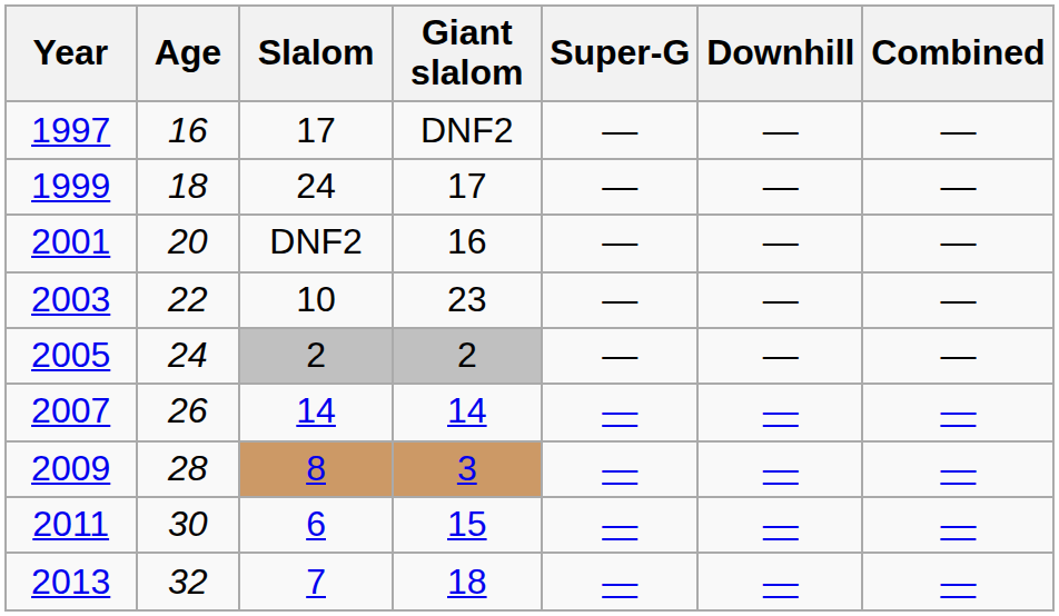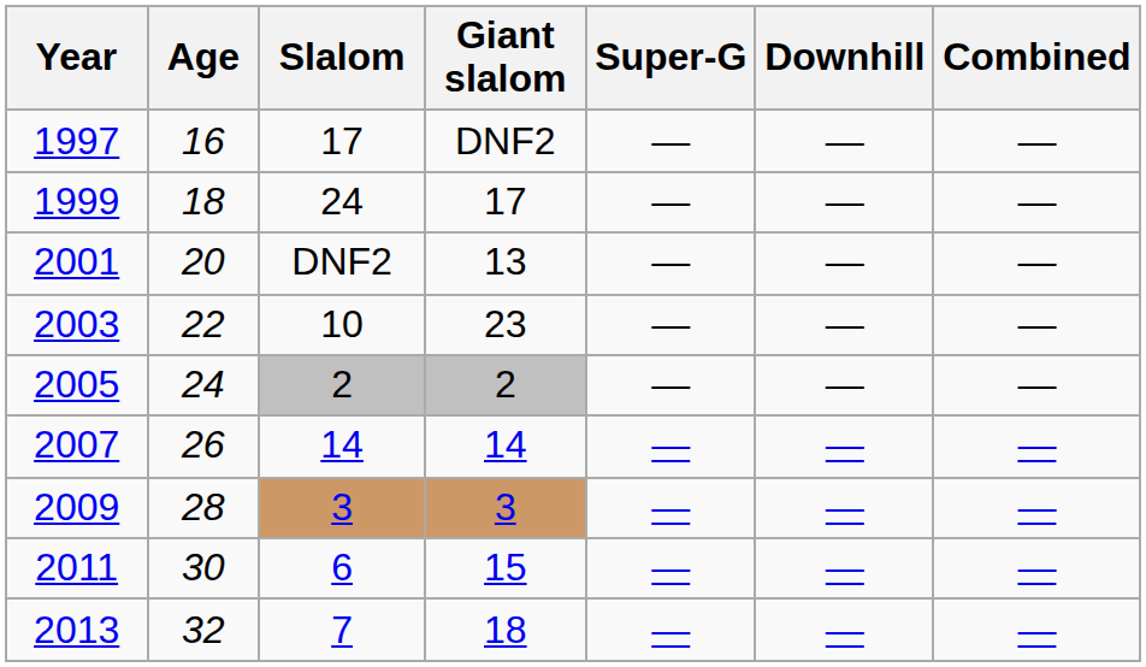 <table class=wikitable style="text-align:center">
 <tr>
 <th>  Year  </th>
 <th> Age </th>
 <th> Slalom </th>
 <th> Giant <br> slalom </th>
 <th>Super-G</th>
 <th>Downhill</th>
 <th>Combined</th>
 </tr>
 <tr>
 <td><a href='#'>1997</a></td>
 <td><em>16</em></td>
 <td>17</td>
 <td>DNF2</td>
 <td>—</td>
 <td>—</td>
 <td>—</td>
 </tr>
 <tr>
 <td><a href='#'>1999</a></td>
 <td><em>18</em></td>
 <td>24</td>
 <td>17</td>
 <td>—</td>
 <td>—</td>
 <td>—</td>
 </tr>
 <tr>
 <td><a href='#'>2001</a></td>
 <td><em>20</em></td>
 <td>DNF2</td>
-<td>16</td>
+<td>13</td>
 <td>—</td>
 <td>—</td>
 <td>—</td>
 </tr>
 <tr>
 <td><a href='#'>2003</a></td>
 <td><em>22</em></td>
 <td>10</td>
 <td>23</td>
 <td>—</td>
 <td>—</td>
 <td>—</td>
 </tr>
 <tr>
 <td><a href='#'>2005</a></td>
 <td><em>24</em></td>
 <td style="background:silver;">2</td>
 <td style="background:silver;">2</td>
 <td>—</td>
 <td>—</td>
 <td>—</td>
 </tr>
 <tr>
 <td><a href='#'>2007</a></td>
 <td><em>26</em></td>
 <td><a href='#'>14</a></td>
 <td><a href='#'>14</a></td>
 <td><a href='#'>—</a></td>
 <td><a href='#'>—</a></td>
 <td><a href='#'>—</a></td>
 </tr>
 <tr>
 <td><a href='#'>2009</a></td>
 <td><em>28</em></td>
-<td style="background:#c96;"><a href='#'>8</a></td>
+<td style="background:#c96;"><a href='#'>3</a></td>
 <td style="background:#c96;"><a href='#'>3</a></td>
 <td><a href='#'>—</a></td>
 <td><a href='#'>—</a></td>
 <td><a href='#'>—</a></td>
 </tr>
 <tr>
 <td><a href='#'>2011</a></td>
 <td><em>30</em></td>
 <td><a href='#'>6</a></td>
 <td><a href='#'>15</a></td>
 <td><a href='#'>—</a></td>
 <td><a href='#'>—</a></td>
 <td><a href='#'>—</a></td>
 </tr>
 <tr>
 <td><a href='#'>2013</a></td>
 <td><em>32</em></td>
 <td><a href='#'>7</a></td>
 <td><a href='#'>18</a></td>
 <td><a href='#'>—</a></td>
 <td><a href='#'>—</a></td>
 <td><a href='#'>—</a></td>
 </tr>
 </table>
